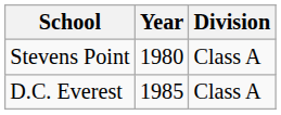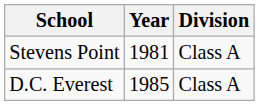 <table class="wikitable">
 <tr>
 <th>School</th>
 <th>Year</th>
 <th>Division</th>
 </tr>
 <tr>
 <td>Stevens Point</td>
-<td>1980</td>
+<td>1981</td>
 <td>Class A</td>
 </tr>
 <tr>
 <td>D.C. Everest</td>
 <td>1985</td>
 <td>Class A</td>
 </tr>
 </table>
